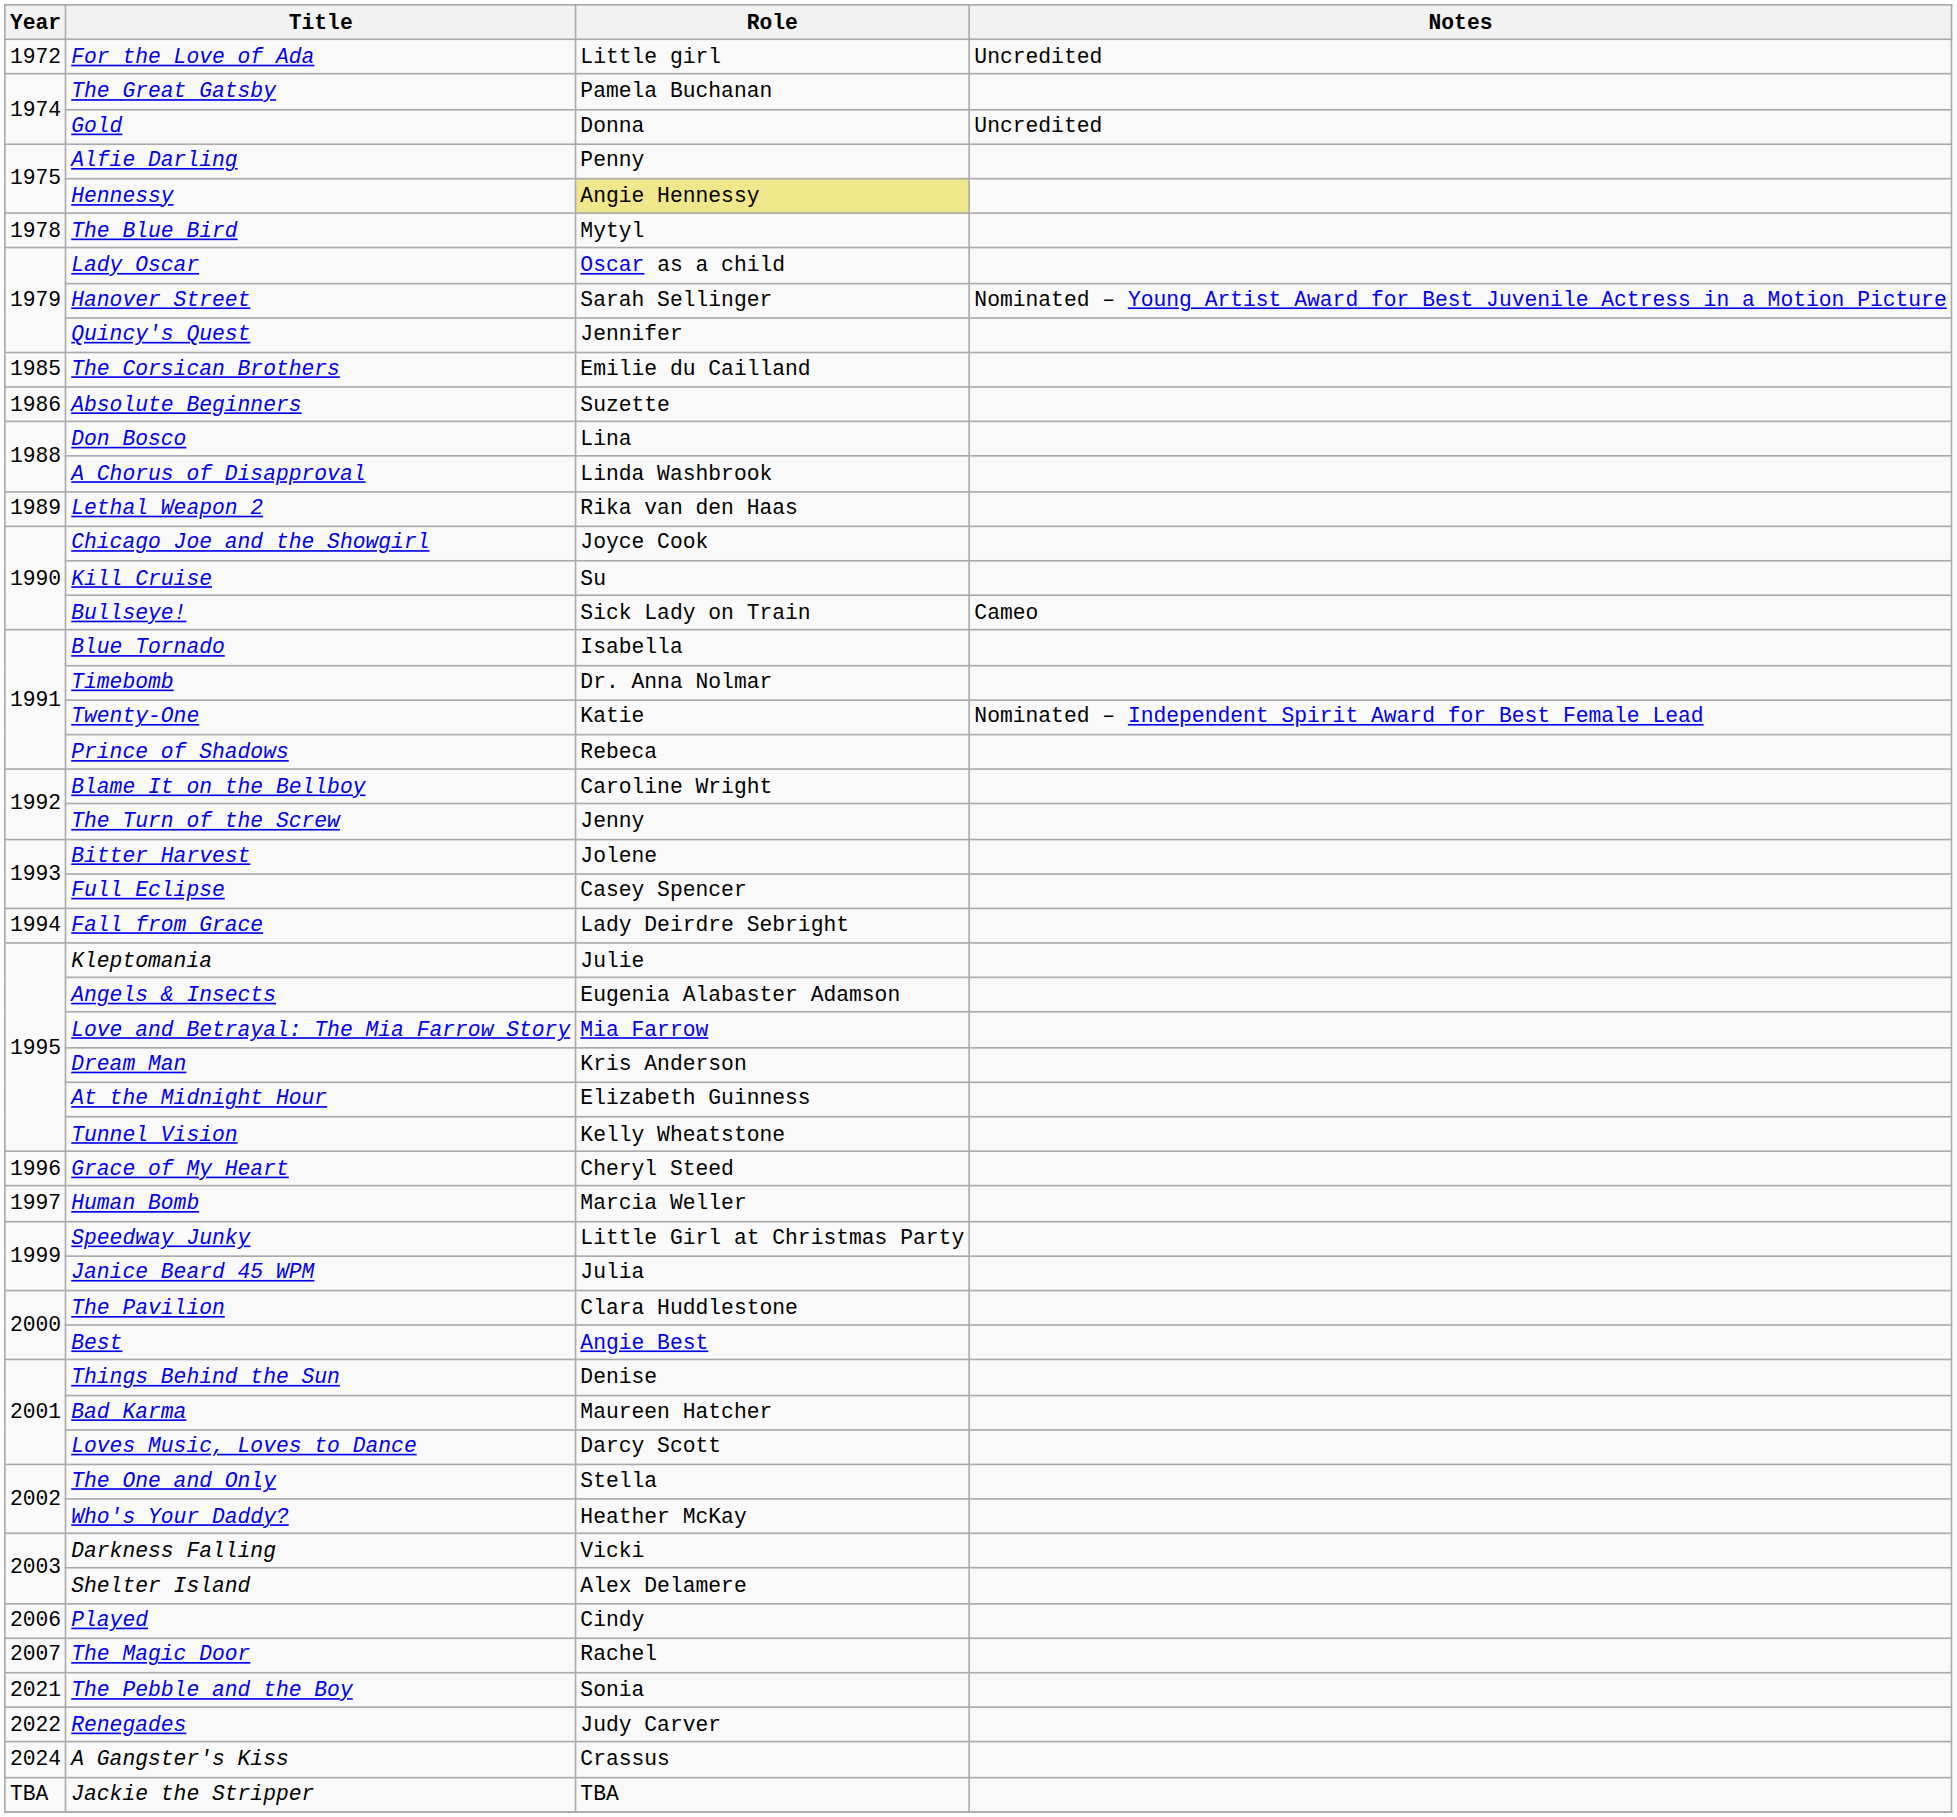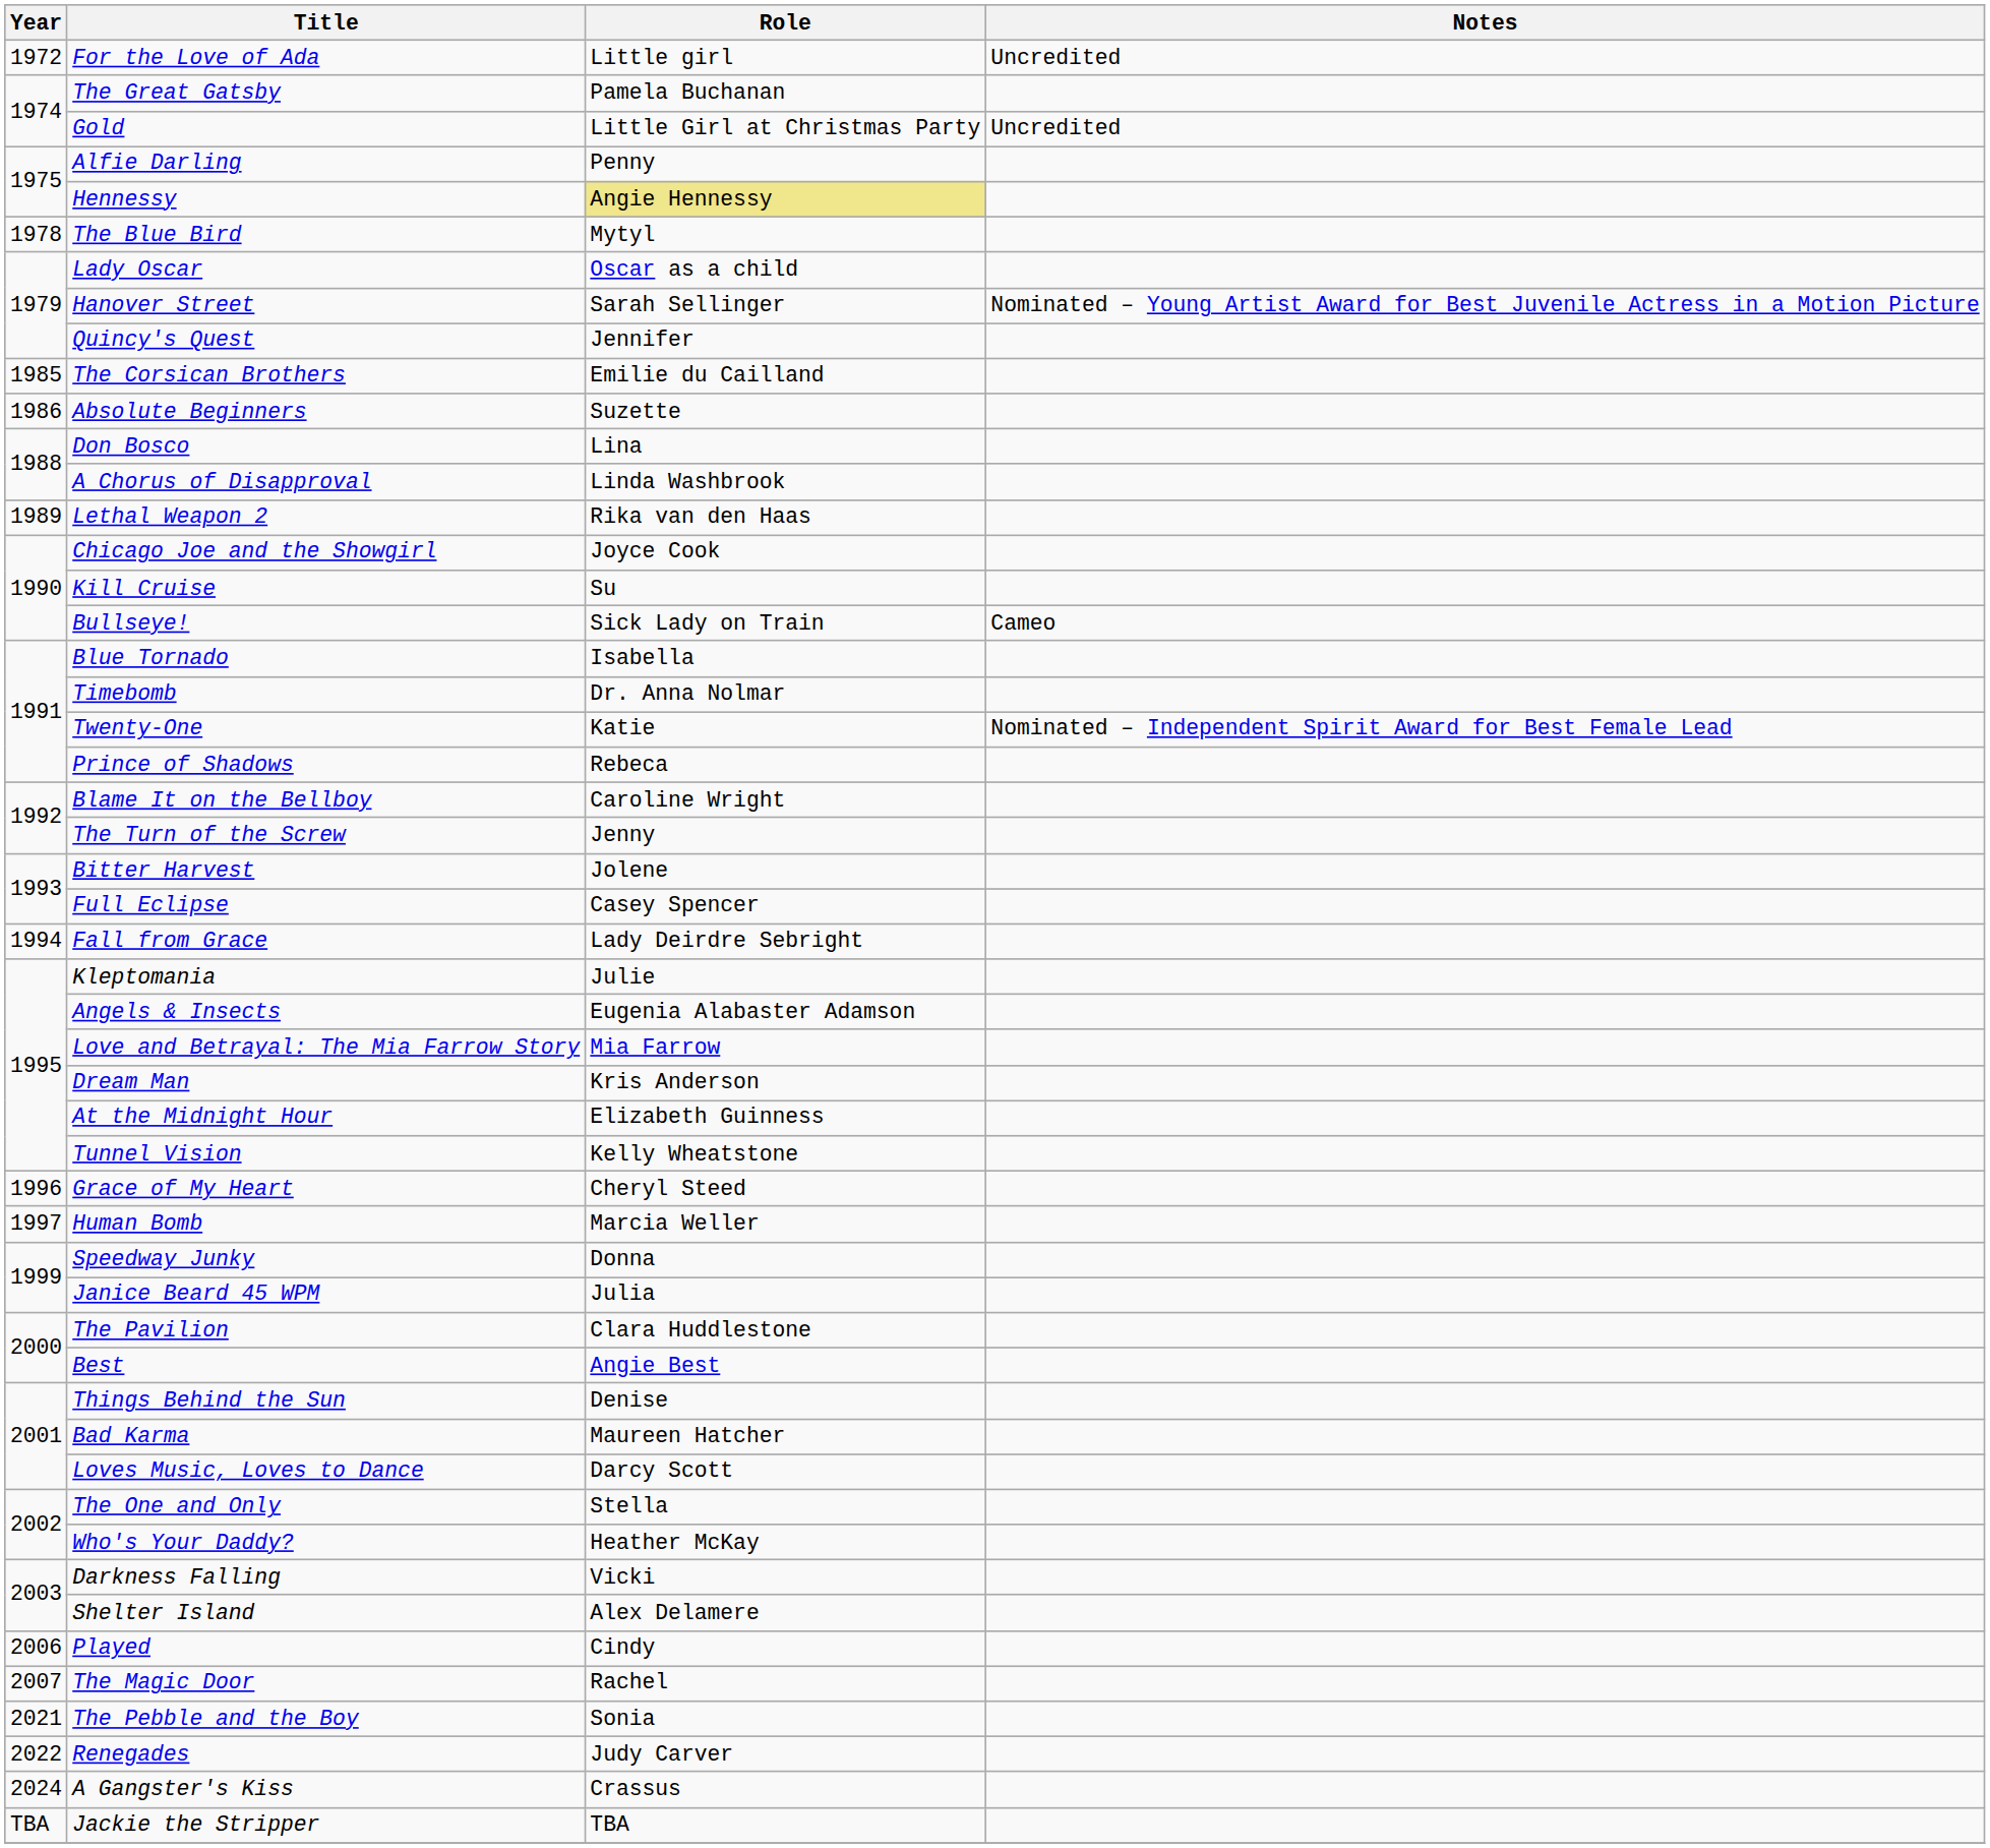 <table class="wikitable">
 <tr>
 <th>Year</th>
 <th>Title</th>
 <th>Role</th>
 <th>Notes</th>
 </tr>
 <tr>
 <td>1972</td>
 <td><em><a href='#'>For the Love of Ada</a></em></td>
 <td>Little girl</td>
 <td>Uncredited</td>
 </tr>
 <tr>
 <td rowspan="2">1974</td>
 <td><em><a href='#'>The Great Gatsby</a></em></td>
 <td>Pamela Buchanan</td>
 <td></td>
 </tr>
 <tr>
 <td><em><a href='#'>Gold</a></em></td>
-<td>Donna</td>
+<td>Little Girl at Christmas Party</td>
 <td>Uncredited</td>
 </tr>
 <tr>
 <td rowspan="2">1975</td>
 <td><em><a href='#'>Alfie Darling</a></em></td>
 <td>Penny</td>
 <td></td>
 </tr>
 <tr>
 <td><em><a href='#'>Hennessy</a></em></td>
 <td style="background: khaki;">Angie Hennessy</td>
 <td></td>
 </tr>
 <tr>
 <td>1978</td>
 <td><em><a href='#'>The Blue Bird</a></em></td>
 <td>Mytyl</td>
 <td></td>
 </tr>
 <tr>
 <td rowspan="3">1979</td>
 <td><em><a href='#'>Lady Oscar</a></em></td>
 <td><a href='#'>Oscar</a> as a child</td>
 <td></td>
 </tr>
 <tr>
 <td><em><a href='#'>Hanover Street</a></em></td>
 <td>Sarah Sellinger</td>
 <td>Nominated – <a href='#'>Young Artist Award for Best Juvenile Actress in a Motion Picture</a></td>
 </tr>
 <tr>
 <td><em><a href='#'>Quincy's Quest</a></em></td>
 <td>Jennifer</td>
 <td></td>
 </tr>
 <tr>
 <td>1985</td>
 <td><em><a href='#'>The Corsican Brothers</a></em></td>
 <td>Emilie du Cailland</td>
 <td></td>
 </tr>
 <tr>
 <td>1986</td>
 <td><em><a href='#'>Absolute Beginners</a></em></td>
 <td>Suzette</td>
 <td></td>
 </tr>
 <tr>
 <td rowspan="2">1988</td>
 <td><em><a href='#'>Don Bosco</a></em></td>
 <td>Lina</td>
 <td></td>
 </tr>
 <tr>
 <td><em><a href='#'>A Chorus of Disapproval</a></em></td>
 <td>Linda Washbrook</td>
 <td></td>
 </tr>
 <tr>
 <td>1989</td>
 <td><em><a href='#'>Lethal Weapon 2</a></em></td>
 <td>Rika van den Haas</td>
 <td></td>
 </tr>
 <tr>
 <td rowspan="3">1990</td>
 <td><em><a href='#'>Chicago Joe and the Showgirl</a></em></td>
 <td>Joyce Cook</td>
 <td></td>
 </tr>
 <tr>
 <td><em><a href='#'>Kill Cruise</a></em></td>
 <td>Su</td>
 <td></td>
 </tr>
 <tr>
 <td><em><a href='#'>Bullseye!</a></em></td>
 <td>Sick Lady on Train</td>
 <td>Cameo</td>
 </tr>
 <tr>
 <td rowspan="4">1991</td>
 <td><em><a href='#'>Blue Tornado</a></em></td>
 <td>Isabella</td>
 <td></td>
 </tr>
 <tr>
 <td><em><a href='#'>Timebomb</a></em></td>
 <td>Dr. Anna Nolmar</td>
 <td></td>
 </tr>
 <tr>
 <td><em><a href='#'>Twenty-One</a></em></td>
 <td>Katie</td>
 <td>Nominated – <a href='#'>Independent Spirit Award for Best Female Lead</a></td>
 </tr>
 <tr>
 <td><em><a href='#'>Prince of Shadows</a></em></td>
 <td>Rebeca</td>
 <td></td>
 </tr>
 <tr>
 <td rowspan="2">1992</td>
 <td><em><a href='#'>Blame It on the Bellboy</a></em></td>
 <td>Caroline Wright</td>
 <td></td>
 </tr>
 <tr>
 <td><em><a href='#'>The Turn of the Screw</a></em></td>
 <td>Jenny</td>
 <td></td>
 </tr>
 <tr>
 <td rowspan="2">1993</td>
 <td><em><a href='#'>Bitter Harvest</a></em></td>
 <td>Jolene</td>
 <td></td>
 </tr>
 <tr>
 <td><em><a href='#'>Full Eclipse</a></em></td>
 <td>Casey Spencer</td>
 <td></td>
 </tr>
 <tr>
 <td>1994</td>
 <td><em><a href='#'>Fall from Grace</a></em></td>
 <td>Lady Deirdre Sebright</td>
 <td></td>
 </tr>
 <tr>
 <td rowspan="6">1995</td>
 <td><em>Kleptomania</em></td>
 <td>Julie</td>
 <td></td>
 </tr>
 <tr>
 <td><em><a href='#'>Angels & Insects</a></em></td>
 <td>Eugenia Alabaster Adamson</td>
 <td></td>
 </tr>
 <tr>
 <td><em><a href='#'>Love and Betrayal: The Mia Farrow Story</a></em></td>
 <td><a href='#'>Mia Farrow</a></td>
 <td></td>
 </tr>
 <tr>
 <td><em><a href='#'>Dream Man</a></em></td>
 <td>Kris Anderson</td>
 <td></td>
 </tr>
 <tr>
 <td><em><a href='#'>At the Midnight Hour</a></em></td>
 <td>Elizabeth Guinness</td>
 <td></td>
 </tr>
 <tr>
 <td><em><a href='#'>Tunnel Vision</a></em></td>
 <td>Kelly Wheatstone</td>
 <td></td>
 </tr>
 <tr>
 <td>1996</td>
 <td><em><a href='#'>Grace of My Heart</a></em></td>
 <td>Cheryl Steed</td>
 <td></td>
 </tr>
 <tr>
 <td>1997</td>
 <td><em><a href='#'>Human Bomb</a></em></td>
 <td>Marcia Weller</td>
 <td></td>
 </tr>
 <tr>
 <td rowspan="2">1999</td>
 <td><em><a href='#'>Speedway Junky</a></em></td>
-<td>Little Girl at Christmas Party</td>
+<td>Donna</td>
 <td></td>
 </tr>
 <tr>
 <td><em><a href='#'>Janice Beard 45 WPM</a></em></td>
 <td>Julia</td>
 <td></td>
 </tr>
 <tr>
 <td rowspan="2">2000</td>
 <td><em><a href='#'>The Pavilion</a></em></td>
 <td>Clara Huddlestone</td>
 <td></td>
 </tr>
 <tr>
 <td><em><a href='#'>Best</a></em></td>
 <td><a href='#'>Angie Best</a></td>
 <td></td>
 </tr>
 <tr>
 <td rowspan="3">2001</td>
 <td><em><a href='#'>Things Behind the Sun</a></em></td>
 <td>Denise</td>
 <td></td>
 </tr>
 <tr>
 <td><em><a href='#'>Bad Karma</a></em></td>
 <td>Maureen Hatcher</td>
 <td></td>
 </tr>
 <tr>
 <td><em><a href='#'>Loves Music, Loves to Dance</a></em></td>
 <td>Darcy Scott</td>
 <td></td>
 </tr>
 <tr>
 <td rowspan="2">2002</td>
 <td><em><a href='#'>The One and Only</a></em></td>
 <td>Stella</td>
 <td></td>
 </tr>
 <tr>
 <td><em><a href='#'>Who's Your Daddy?</a></em></td>
 <td>Heather McKay</td>
 <td></td>
 </tr>
 <tr>
 <td rowspan="2">2003</td>
 <td><em>Darkness Falling</em></td>
 <td>Vicki</td>
 <td></td>
 </tr>
 <tr>
 <td><em>Shelter Island</em></td>
 <td>Alex Delamere</td>
 <td></td>
 </tr>
 <tr>
 <td>2006</td>
 <td><em><a href='#'>Played</a></em></td>
 <td>Cindy</td>
 <td></td>
 </tr>
 <tr>
 <td>2007</td>
 <td><em><a href='#'>The Magic Door</a></em></td>
 <td>Rachel</td>
 <td></td>
 </tr>
 <tr>
 <td>2021</td>
 <td><em><a href='#'>The Pebble and the Boy</a></em></td>
 <td>Sonia</td>
 <td></td>
 </tr>
 <tr>
 <td>2022</td>
 <td><em><a href='#'>Renegades</a></em></td>
 <td>Judy Carver</td>
 <td></td>
 </tr>
 <tr>
 <td>2024</td>
 <td><em>A Gangster's Kiss</em></td>
 <td>Crassus</td>
 <td></td>
 </tr>
 <tr>
 <td>TBA</td>
 <td><em>Jackie the Stripper</em></td>
 <td>TBA</td>
 <td></td>
 </tr>
 <tr>
 </tr>
 </table>
